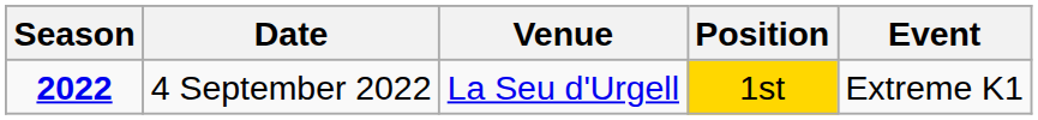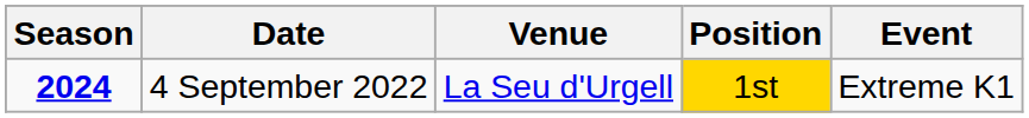 <table class="wikitable" style="text-align:center; font-size:95%;">
 <tr>
 <th>Season</th>
 <th>Date</th>
 <th>Venue</th>
 <th>Position</th>
 <th>Event</th>
 </tr>
 <tr>
-<td><strong><a href='#'>2022</a></strong></td>
+<td><strong><a href='#'>2024</a></strong></td>
 <td align=right>4 September 2022</td>
 <td align=left><a href='#'>La Seu d'Urgell</a></td>
 <td bgcolor=gold>1st</td>
 <td>Extreme K1</td>
 </tr>
 </table>
